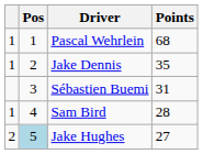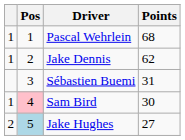 <table class="wikitable" style="font-size: 85%;">
 <tr>
 <th></th>
 <th>Pos</th>
 <th>Driver</th>
 <th>Points</th>
 </tr>
 <tr>
 <td align="left"> 1</td>
 <td align="center">1</td>
 <td> <a href='#'>Pascal Wehrlein</a></td>
 <td align="left">68</td>
 </tr>
 <tr>
 <td align="left"> 1</td>
 <td align="center">2</td>
 <td> <a href='#'>Jake Dennis</a></td>
-<td align="left">35</td>
+<td align="left">62</td>
 </tr>
 <tr>
 <td align="left"></td>
 <td align="center">3</td>
 <td> <a href='#'>Sébastien Buemi</a></td>
 <td align="left">31</td>
 </tr>
 <tr>
 <td align="left"> 1</td>
-<td align="center">4</td>
+<td align="center" style="background: pink;">4</td>
 <td> <a href='#'>Sam Bird</a></td>
-<td align="left">28</td>
+<td align="left">30</td>
 </tr>
 <tr>
 <td align="left"> 2</td>
 <td align="center" style="background: lightblue;">5</td>
 <td> <a href='#'>Jake Hughes</a></td>
 <td align="left">27</td>
 </tr>
 </table>
